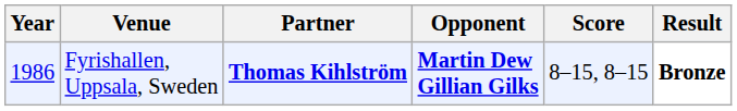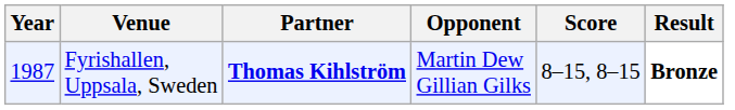 <table class="sortable wikitable" style="font-size: 90%;">
 <tr>
 <th>Year</th>
 <th>Venue</th>
 <th>Partner</th>
 <th>Opponent</th>
 <th>Score</th>
 <th>Result</th>
 </tr>
 <tr style="background:#ECF2FF">
-<td align="center"><a href='#'>1986</a></td>
+<td align="center"><a href='#'>1987</a></td>
 <td align="left"><a href='#'>Fyrishallen</a>,<br><a href='#'>Uppsala</a>, Sweden</td>
 <td align="left"><strong> <a href='#'>Thomas Kihlström</a></strong></td>
-<td align="left"><strong> <a href='#'>Martin Dew</a><br> <a href='#'>Gillian Gilks</a></strong></td>
+<td align="left"> <a href='#'>Martin Dew</a><br> <a href='#'>Gillian Gilks</a></td>
 <td align="left">8–15, 8–15</td>
 <td style="text-align:left; background:white"> <strong>Bronze</strong></td>
 </tr>
 </table>
